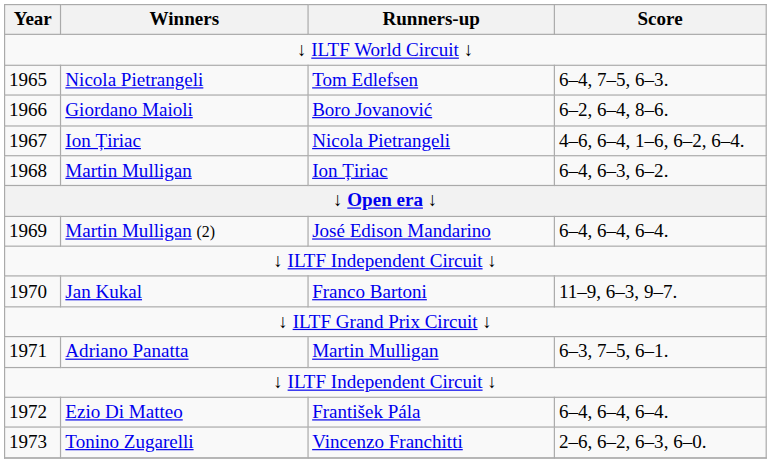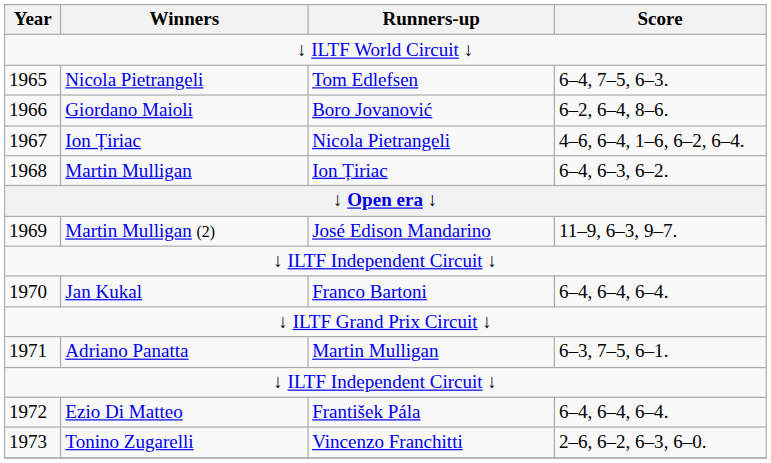 <table class="wikitable">
 <tr>
 <th style="width:40px">Year</th>
 <th style="width:200px">Winners</th>
 <th style="width:200px">Runners-up</th>
 <th style="width:170px" class="unsortable">Score</th>
 </tr>
 <tr>
 <td colspan=4 align=center>↓ <a href='#'>ILTF World Circuit</a> ↓</td>
 </tr>
 <tr>
 <td>1965</td>
 <td> <a href='#'>Nicola Pietrangeli</a></td>
 <td> <a href='#'>Tom Edlefsen</a></td>
 <td>6–4, 7–5, 6–3.</td>
 </tr>
 <tr>
 <td>1966</td>
 <td> <a href='#'>Giordano Maioli</a></td>
 <td> <a href='#'>Boro Jovanović</a></td>
 <td>6–2, 6–4, 8–6.</td>
 </tr>
 <tr>
 <td>1967</td>
 <td> <a href='#'>Ion Țiriac</a></td>
 <td> <a href='#'>Nicola Pietrangeli</a></td>
 <td>4–6, 6–4, 1–6, 6–2, 6–4.</td>
 </tr>
 <tr>
 <td>1968</td>
 <td> <a href='#'>Martin Mulligan</a></td>
 <td> <a href='#'>Ion Țiriac</a></td>
 <td>6–4, 6–3, 6–2.</td>
 </tr>
 <tr>
 <th colspan=4 align=center>↓ <a href='#'>Open era</a> ↓</th>
 </tr>
 <tr>
 <td>1969</td>
 <td> <a href='#'>Martin Mulligan</a> <small>(2)</small></td>
 <td> <a href='#'>José Edison Mandarino</a></td>
-<td>6–4, 6–4, 6–4.</td>
+<td>11–9, 6–3, 9–7.</td>
 </tr>
 <tr>
 <td colspan=4 align=center>↓ <a href='#'>ILTF Independent Circuit</a> ↓</td>
 </tr>
 <tr>
 <td>1970</td>
 <td> <a href='#'>Jan Kukal</a></td>
 <td> <a href='#'>Franco Bartoni</a></td>
-<td>11–9, 6–3, 9–7.</td>
+<td>6–4, 6–4, 6–4.</td>
 </tr>
 <tr>
 <td colspan=4 align=center>↓ <a href='#'>ILTF Grand Prix Circuit</a> ↓</td>
 </tr>
 <tr>
 <td>1971</td>
 <td> <a href='#'>Adriano Panatta</a></td>
 <td> <a href='#'>Martin Mulligan</a></td>
 <td>6–3, 7–5, 6–1.</td>
 </tr>
 <tr>
 <td colspan=4 align=center>↓ <a href='#'>ILTF Independent Circuit</a> ↓</td>
 </tr>
 <tr>
 <td>1972</td>
 <td> <a href='#'>Ezio Di Matteo</a></td>
 <td> <a href='#'>František Pála</a></td>
 <td>6–4, 6–4, 6–4.</td>
 </tr>
 <tr>
 <td>1973</td>
 <td> <a href='#'>Tonino Zugarelli</a></td>
 <td> <a href='#'>Vincenzo Franchitti</a></td>
 <td>2–6, 6–2, 6–3, 6–0.</td>
 </tr>
 <tr>
 </tr>
 </table>
